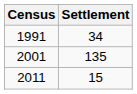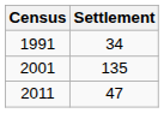 <table class="wikitable" style="text-align:center">
 <tr>
 <th>Census</th>
 <th>Settlement</th>
 </tr>
 <tr>
 <td>1991</td>
 <td>34</td>
 </tr>
 <tr>
 <td>2001</td>
 <td>135</td>
 </tr>
 <tr>
 <td>2011</td>
-<td>15</td>
+<td>47</td>
 </tr>
 </table>
